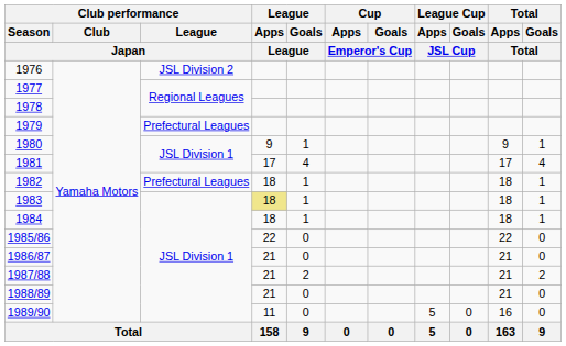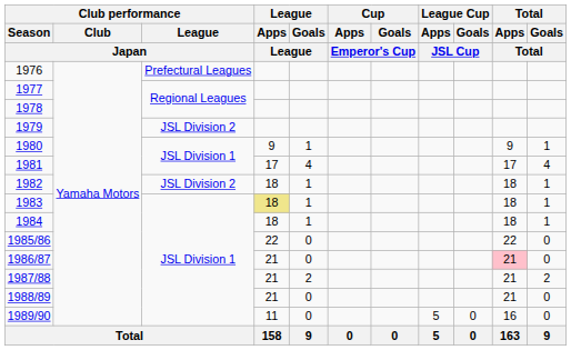 <table class="wikitable" style="text-align:center;">
 <tr>
 <th colspan=3>Club performance</th>
 <th colspan=2>League</th>
 <th colspan=2>Cup</th>
 <th colspan=2>League Cup</th>
 <th colspan=2>Total</th>
 </tr>
 <tr>
 <th>Season</th>
 <th>Club</th>
 <th>League</th>
 <th>Apps</th>
 <th>Goals</th>
 <th>Apps</th>
 <th>Goals</th>
 <th>Apps</th>
 <th>Goals</th>
 <th>Apps</th>
 <th>Goals</th>
 </tr>
 <tr>
 <th colspan=3>Japan</th>
 <th colspan=2>League</th>
 <th colspan=2><a href='#'>Emperor's Cup</a></th>
 <th colspan=2><a href='#'>JSL Cup</a></th>
 <th colspan=2>Total</th>
 </tr>
 <tr>
 <td>1976</td>
 <td rowspan="14"><a href='#'>Yamaha Motors</a></td>
-<td><a href='#'>JSL Division 2</a></td>
+<td><a href='#'>Prefectural Leagues</a></td>
 <td></td>
 <td></td>
 <td></td>
 <td></td>
 <td></td>
 <td></td>
 <td></td>
 <td></td>
 </tr>
 <tr>
 <td><a href='#'>1977</a></td>
 <td rowspan="2"><a href='#'>Regional Leagues</a></td>
 <td></td>
 <td></td>
 <td></td>
 <td></td>
 <td></td>
 <td></td>
 <td></td>
 <td></td>
 </tr>
 <tr>
 <td><a href='#'>1978</a></td>
 <td></td>
 <td></td>
 <td></td>
 <td></td>
 <td></td>
 <td></td>
 <td></td>
 <td></td>
 </tr>
 <tr>
 <td><a href='#'>1979</a></td>
-<td><a href='#'>Prefectural Leagues</a></td>
+<td><a href='#'>JSL Division 2</a></td>
 <td></td>
 <td></td>
 <td></td>
 <td></td>
 <td></td>
 <td></td>
 <td></td>
 <td></td>
 </tr>
 <tr>
 <td><a href='#'>1980</a></td>
 <td rowspan="2"><a href='#'>JSL Division 1</a></td>
 <td>9</td>
 <td>1</td>
 <td></td>
 <td></td>
 <td></td>
 <td></td>
 <td>9</td>
 <td>1</td>
 </tr>
 <tr>
 <td><a href='#'>1981</a></td>
 <td>17</td>
 <td>4</td>
 <td></td>
 <td></td>
 <td></td>
 <td></td>
 <td>17</td>
 <td>4</td>
 </tr>
 <tr>
 <td><a href='#'>1982</a></td>
-<td><a href='#'>Prefectural Leagues</a></td>
+<td><a href='#'>JSL Division 2</a></td>
 <td>18</td>
 <td>1</td>
 <td></td>
 <td></td>
 <td></td>
 <td></td>
 <td>18</td>
 <td>1</td>
 </tr>
 <tr>
 <td><a href='#'>1983</a></td>
 <td rowspan="7"><a href='#'>JSL Division 1</a></td>
 <td style="background: khaki;">18</td>
 <td>1</td>
 <td></td>
 <td></td>
 <td></td>
 <td></td>
 <td>18</td>
 <td>1</td>
 </tr>
 <tr>
 <td><a href='#'>1984</a></td>
 <td>18</td>
 <td>1</td>
 <td></td>
 <td></td>
 <td></td>
 <td></td>
 <td>18</td>
 <td>1</td>
 </tr>
 <tr>
 <td><a href='#'>1985/86</a></td>
 <td>22</td>
 <td>0</td>
 <td></td>
 <td></td>
 <td></td>
 <td></td>
 <td>22</td>
 <td>0</td>
 </tr>
 <tr>
 <td><a href='#'>1986/87</a></td>
 <td>21</td>
 <td>0</td>
 <td></td>
 <td></td>
 <td></td>
 <td></td>
-<td>21</td>
+<td style="background: pink;">21</td>
 <td>0</td>
 </tr>
 <tr>
 <td><a href='#'>1987/88</a></td>
 <td>21</td>
 <td>2</td>
 <td></td>
 <td></td>
 <td></td>
 <td></td>
 <td>21</td>
 <td>2</td>
 </tr>
 <tr>
 <td><a href='#'>1988/89</a></td>
 <td>21</td>
 <td>0</td>
 <td></td>
 <td></td>
 <td></td>
 <td></td>
 <td>21</td>
 <td>0</td>
 </tr>
 <tr>
 <td><a href='#'>1989/90</a></td>
 <td>11</td>
 <td>0</td>
 <td></td>
 <td></td>
 <td>5</td>
 <td>0</td>
 <td>16</td>
 <td>0</td>
 </tr>
 <tr>
 <th colspan=3>Total</th>
 <th>158</th>
 <th>9</th>
 <th>0</th>
 <th>0</th>
 <th>5</th>
 <th>0</th>
 <th>163</th>
 <th>9</th>
 </tr>
 </table>
